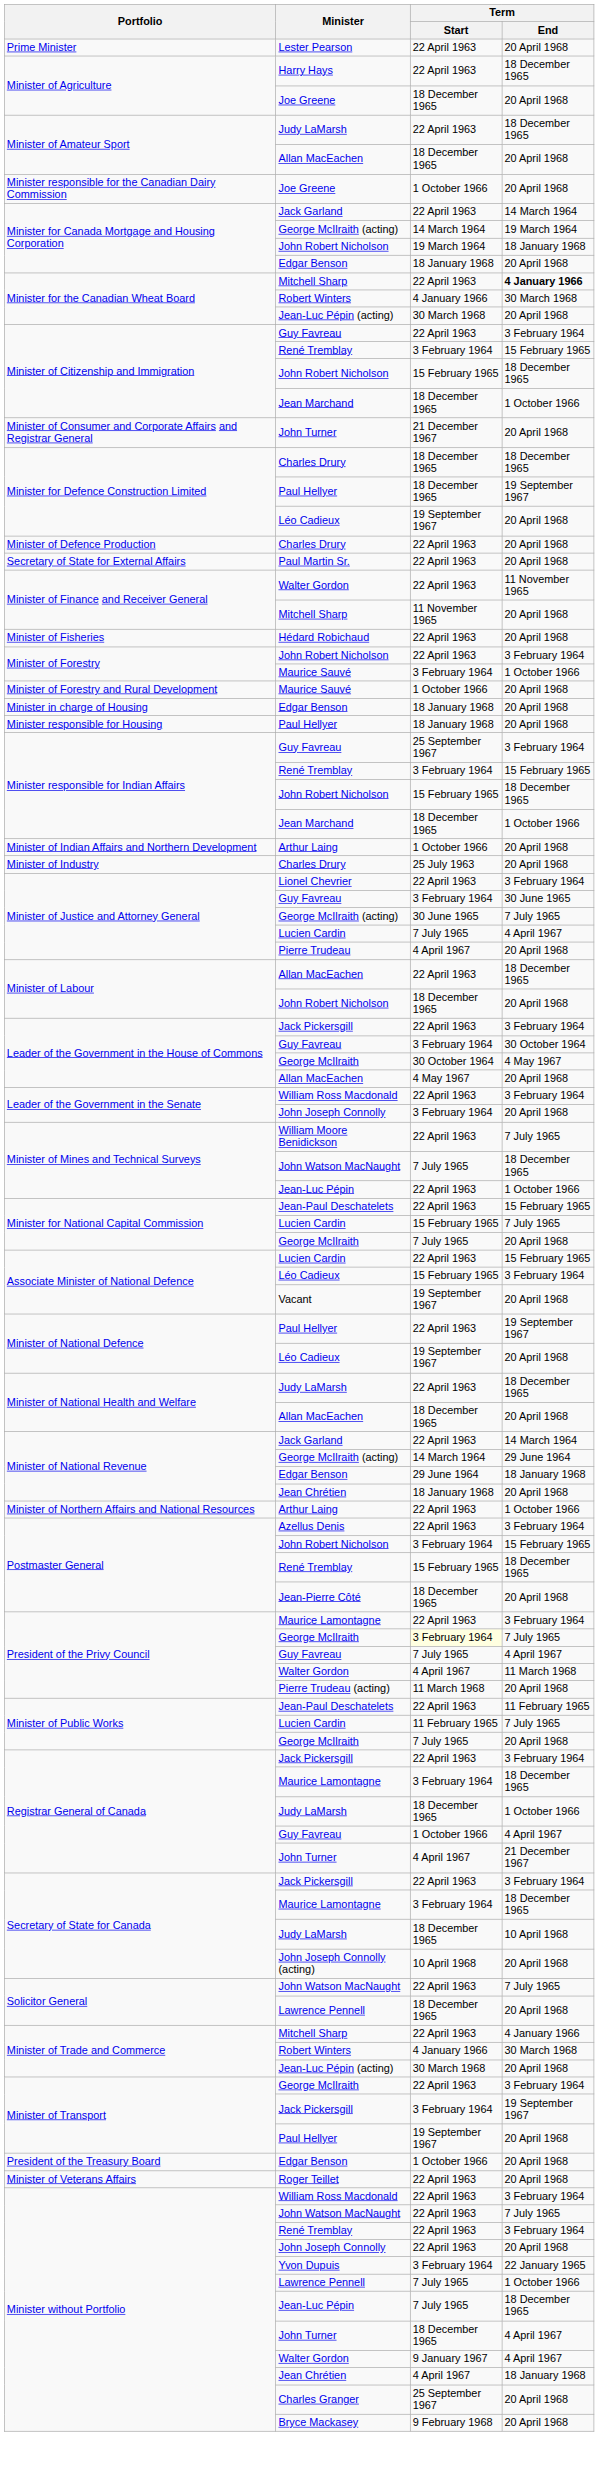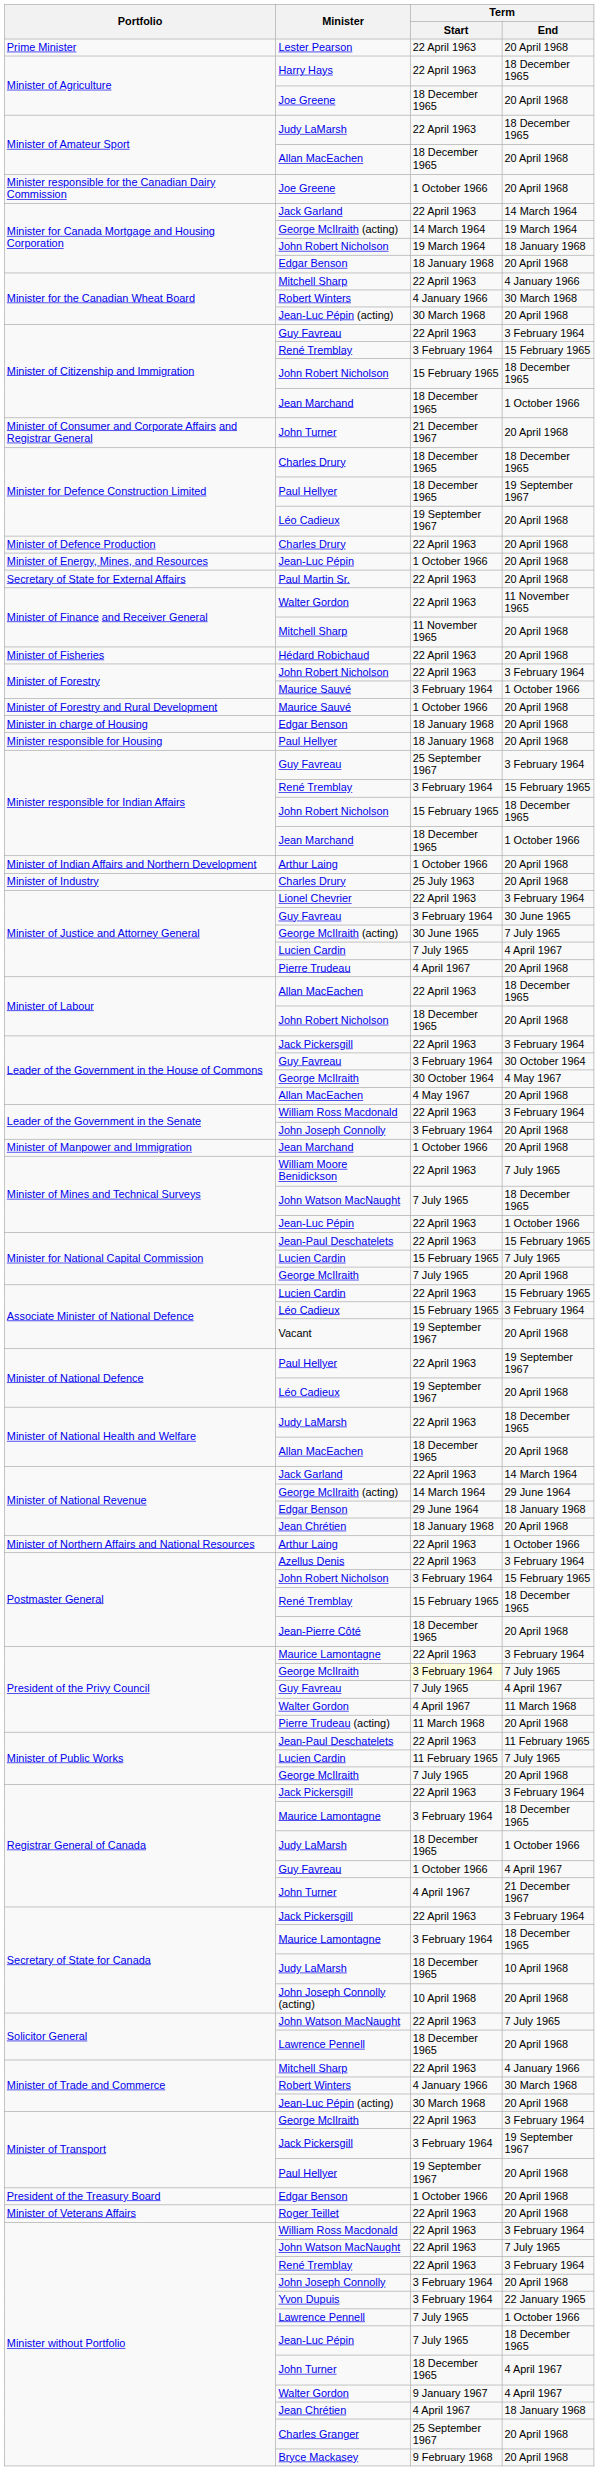 <table class="wikitable">
 <tr>
 <th rowspan="2">Portfolio</th>
 <th rowspan="2">Minister</th>
 <th colspan="2">Term</th>
 </tr>
 <tr>
 <th>Start</th>
 <th>End</th>
 </tr>
 <tr>
 <td><a href='#'>Prime Minister</a></td>
 <td><a href='#'>Lester Pearson</a></td>
 <td>22 April 1963</td>
 <td>20 April 1968</td>
 </tr>
 <tr>
 <td rowspan="2"><a href='#'>Minister of Agriculture</a></td>
 <td><a href='#'>Harry Hays</a></td>
 <td>22 April 1963</td>
 <td>18 December 1965</td>
 </tr>
 <tr>
 <td><a href='#'>Joe Greene</a></td>
 <td>18 December 1965</td>
 <td>20 April 1968</td>
 </tr>
 <tr>
 <td rowspan="2"><a href='#'>Minister of Amateur Sport</a></td>
 <td><a href='#'>Judy LaMarsh</a></td>
 <td>22 April 1963</td>
 <td>18 December 1965</td>
 </tr>
 <tr>
 <td><a href='#'>Allan MacEachen</a></td>
 <td>18 December 1965</td>
 <td>20 April 1968</td>
 </tr>
 <tr>
 <td><a href='#'>Minister responsible for the Canadian Dairy Commission</a></td>
 <td><a href='#'>Joe Greene</a></td>
 <td>1 October 1966</td>
 <td>20 April 1968</td>
 </tr>
 <tr>
 <td rowspan="4"><a href='#'>Minister for Canada Mortgage and Housing Corporation</a></td>
 <td><a href='#'>Jack Garland</a></td>
 <td>22 April 1963</td>
 <td>14 March 1964</td>
 </tr>
 <tr>
 <td><a href='#'>George McIlraith</a> (acting)</td>
 <td>14 March 1964</td>
 <td>19 March 1964</td>
 </tr>
 <tr>
 <td><a href='#'>John Robert Nicholson</a></td>
 <td>19 March 1964</td>
 <td>18 January 1968</td>
 </tr>
 <tr>
 <td><a href='#'>Edgar Benson</a></td>
 <td>18 January 1968</td>
 <td>20 April 1968</td>
 </tr>
 <tr>
 <td rowspan="3"><a href='#'>Minister for the Canadian Wheat Board</a></td>
 <td><a href='#'>Mitchell Sharp</a></td>
 <td>22 April 1963</td>
-<td><strong>4 January 1966</strong></td>
+<td>4 January 1966</td>
 </tr>
 <tr>
 <td><a href='#'>Robert Winters</a></td>
 <td>4 January 1966</td>
 <td>30 March 1968</td>
 </tr>
 <tr>
 <td><a href='#'>Jean-Luc Pépin</a> (acting)</td>
 <td>30 March 1968</td>
 <td>20 April 1968</td>
 </tr>
 <tr>
 <td rowspan="4"><a href='#'>Minister of Citizenship and Immigration</a></td>
 <td><a href='#'>Guy Favreau</a></td>
 <td>22 April 1963</td>
 <td>3 February 1964</td>
 </tr>
 <tr>
 <td><a href='#'>René Tremblay</a></td>
 <td>3 February 1964</td>
 <td>15 February 1965</td>
 </tr>
 <tr>
 <td><a href='#'>John Robert Nicholson</a></td>
 <td>15 February 1965</td>
 <td>18 December 1965</td>
 </tr>
 <tr>
 <td><a href='#'>Jean Marchand</a></td>
 <td>18 December 1965</td>
 <td>1 October 1966</td>
 </tr>
 <tr>
 <td><a href='#'>Minister of Consumer and Corporate Affairs</a> <a href='#'>and Registrar General</a></td>
 <td><a href='#'>John Turner</a></td>
 <td>21 December 1967</td>
 <td>20 April 1968</td>
 </tr>
 <tr>
 <td rowspan="3"><a href='#'>Minister for Defence Construction Limited</a></td>
 <td><a href='#'>Charles Drury</a></td>
 <td>18 December 1965</td>
 <td>18 December 1965</td>
 </tr>
 <tr>
 <td><a href='#'>Paul Hellyer</a></td>
 <td>18 December 1965</td>
 <td>19 September 1967</td>
 </tr>
 <tr>
 <td><a href='#'>Léo Cadieux</a></td>
 <td>19 September 1967</td>
 <td>20 April 1968</td>
 </tr>
 <tr>
 <td><a href='#'>Minister of Defence Production</a></td>
 <td><a href='#'>Charles Drury</a></td>
 <td>22 April 1963</td>
+<td>20 April 1968</td>
+</tr>
+<tr>
+<td><a href='#'>Minister of Energy, Mines, and Resources</a></td>
+<td><a href='#'>Jean-Luc Pépin</a></td>
+<td>1 October 1966</td>
 <td>20 April 1968</td>
 </tr>
 <tr>
 <td><a href='#'>Secretary of State for External Affairs</a></td>
 <td><a href='#'>Paul Martin Sr.</a></td>
 <td>22 April 1963</td>
 <td>20 April 1968</td>
 </tr>
 <tr>
 <td rowspan="2"><a href='#'>Minister of Finance</a> <a href='#'>and Receiver General</a></td>
 <td><a href='#'>Walter Gordon</a></td>
 <td>22 April 1963</td>
 <td>11 November 1965</td>
 </tr>
 <tr>
 <td><a href='#'>Mitchell Sharp</a></td>
 <td>11 November 1965</td>
 <td>20 April 1968</td>
 </tr>
 <tr>
 <td><a href='#'>Minister of Fisheries</a></td>
 <td><a href='#'>Hédard Robichaud</a></td>
 <td>22 April 1963</td>
 <td>20 April 1968</td>
 </tr>
 <tr>
 <td rowspan="2"><a href='#'>Minister of Forestry</a></td>
 <td><a href='#'>John Robert Nicholson</a></td>
 <td>22 April 1963</td>
 <td>3 February 1964</td>
 </tr>
 <tr>
 <td><a href='#'>Maurice Sauvé</a></td>
 <td>3 February 1964</td>
 <td>1 October 1966</td>
 </tr>
 <tr>
 <td><a href='#'>Minister of Forestry and Rural Development</a></td>
 <td><a href='#'>Maurice Sauvé</a></td>
 <td>1 October 1966</td>
 <td>20 April 1968</td>
 </tr>
 <tr>
 <td><a href='#'>Minister in charge of Housing</a></td>
 <td><a href='#'>Edgar Benson</a></td>
 <td>18 January 1968</td>
 <td>20 April 1968</td>
 </tr>
 <tr>
 <td><a href='#'>Minister responsible for Housing</a></td>
 <td><a href='#'>Paul Hellyer</a></td>
 <td>18 January 1968</td>
 <td>20 April 1968</td>
 </tr>
 <tr>
 <td rowspan="4"><a href='#'>Minister responsible for Indian Affairs</a></td>
 <td><a href='#'>Guy Favreau</a></td>
 <td>25 September 1967</td>
 <td>3 February 1964</td>
 </tr>
 <tr>
 <td><a href='#'>René Tremblay</a></td>
 <td>3 February 1964</td>
 <td>15 February 1965</td>
 </tr>
 <tr>
 <td><a href='#'>John Robert Nicholson</a></td>
 <td>15 February 1965</td>
 <td>18 December 1965</td>
 </tr>
 <tr>
 <td><a href='#'>Jean Marchand</a></td>
 <td>18 December 1965</td>
 <td>1 October 1966</td>
 </tr>
 <tr>
 <td><a href='#'>Minister of Indian Affairs and Northern Development</a></td>
 <td><a href='#'>Arthur Laing</a></td>
 <td>1 October 1966</td>
 <td>20 April 1968</td>
 </tr>
 <tr>
 <td><a href='#'>Minister of Industry</a></td>
 <td><a href='#'>Charles Drury</a></td>
 <td>25 July 1963</td>
 <td>20 April 1968</td>
 </tr>
 <tr>
 <td rowspan="5"><a href='#'>Minister of Justice and Attorney General</a></td>
 <td><a href='#'>Lionel Chevrier</a></td>
 <td>22 April 1963</td>
 <td>3 February 1964</td>
 </tr>
 <tr>
 <td><a href='#'>Guy Favreau</a></td>
 <td>3 February 1964</td>
 <td>30 June 1965</td>
 </tr>
 <tr>
 <td><a href='#'>George McIlraith</a> (acting)</td>
 <td>30 June 1965</td>
 <td>7 July 1965</td>
 </tr>
 <tr>
 <td><a href='#'>Lucien Cardin</a></td>
 <td>7 July 1965</td>
 <td>4 April 1967</td>
 </tr>
 <tr>
 <td><a href='#'>Pierre Trudeau</a></td>
 <td>4 April 1967</td>
 <td>20 April 1968</td>
 </tr>
 <tr>
 <td rowspan="2"><a href='#'>Minister of Labour</a></td>
 <td><a href='#'>Allan MacEachen</a></td>
 <td>22 April 1963</td>
 <td>18 December 1965</td>
 </tr>
 <tr>
 <td><a href='#'>John Robert Nicholson</a></td>
 <td>18 December 1965</td>
 <td>20 April 1968</td>
 </tr>
 <tr>
 <td rowspan="4"><a href='#'>Leader of the Government in the House of Commons</a></td>
 <td><a href='#'>Jack Pickersgill</a></td>
 <td>22 April 1963</td>
 <td>3 February 1964</td>
 </tr>
 <tr>
 <td><a href='#'>Guy Favreau</a></td>
 <td>3 February 1964</td>
 <td>30 October 1964</td>
 </tr>
 <tr>
 <td><a href='#'>George McIlraith</a></td>
 <td>30 October 1964</td>
 <td>4 May 1967</td>
 </tr>
 <tr>
 <td><a href='#'>Allan MacEachen</a></td>
 <td>4 May 1967</td>
 <td>20 April 1968</td>
 </tr>
 <tr>
 <td rowspan="2"><a href='#'>Leader of the Government in the Senate</a></td>
 <td><a href='#'>William Ross Macdonald</a></td>
 <td>22 April 1963</td>
 <td>3 February 1964</td>
 </tr>
 <tr>
 <td><a href='#'>John Joseph Connolly</a></td>
 <td>3 February 1964</td>
+<td>20 April 1968</td>
+</tr>
+<tr>
+<td><a href='#'>Minister of Manpower and Immigration</a></td>
+<td><a href='#'>Jean Marchand</a></td>
+<td>1 October 1966</td>
 <td>20 April 1968</td>
 </tr>
 <tr>
 <td rowspan="3"><a href='#'>Minister of Mines and Technical Surveys</a></td>
 <td><a href='#'>William Moore Benidickson</a></td>
 <td>22 April 1963</td>
 <td>7 July 1965</td>
 </tr>
 <tr>
 <td><a href='#'>John Watson MacNaught</a></td>
 <td>7 July 1965</td>
 <td>18 December 1965</td>
 </tr>
 <tr>
 <td><a href='#'>Jean-Luc Pépin</a></td>
 <td>22 April 1963</td>
 <td>1 October 1966</td>
 </tr>
 <tr>
 <td rowspan="3"><a href='#'>Minister for National Capital Commission</a></td>
 <td><a href='#'>Jean-Paul Deschatelets</a></td>
 <td>22 April 1963</td>
 <td>15 February 1965</td>
 </tr>
 <tr>
 <td><a href='#'>Lucien Cardin</a></td>
 <td>15 February 1965</td>
 <td>7 July 1965</td>
 </tr>
 <tr>
 <td><a href='#'>George McIlraith</a></td>
 <td>7 July 1965</td>
 <td>20 April 1968</td>
 </tr>
 <tr>
 <td rowspan="3"><a href='#'>Associate Minister of National Defence</a></td>
 <td><a href='#'>Lucien Cardin</a></td>
 <td>22 April 1963</td>
 <td>15 February 1965</td>
 </tr>
 <tr>
 <td><a href='#'>Léo Cadieux</a></td>
 <td>15 February 1965</td>
 <td>3 February 1964</td>
 </tr>
 <tr>
 <td>Vacant</td>
 <td>19 September 1967</td>
 <td>20 April 1968</td>
 </tr>
 <tr>
 <td rowspan="2"><a href='#'>Minister of National Defence</a></td>
 <td><a href='#'>Paul Hellyer</a></td>
 <td>22 April 1963</td>
 <td>19 September 1967</td>
 </tr>
 <tr>
 <td><a href='#'>Léo Cadieux</a></td>
 <td>19 September 1967</td>
 <td>20 April 1968</td>
 </tr>
 <tr>
 <td rowspan="2"><a href='#'>Minister of National Health and Welfare</a></td>
 <td><a href='#'>Judy LaMarsh</a></td>
 <td>22 April 1963</td>
 <td>18 December 1965</td>
 </tr>
 <tr>
 <td><a href='#'>Allan MacEachen</a></td>
 <td>18 December 1965</td>
 <td>20 April 1968</td>
 </tr>
 <tr>
 <td rowspan="4"><a href='#'>Minister of National Revenue</a></td>
 <td><a href='#'>Jack Garland</a></td>
 <td>22 April 1963</td>
 <td>14 March 1964</td>
 </tr>
 <tr>
 <td><a href='#'>George McIlraith</a> (acting)</td>
 <td>14 March 1964</td>
 <td>29 June 1964</td>
 </tr>
 <tr>
 <td><a href='#'>Edgar Benson</a></td>
 <td>29 June 1964</td>
 <td>18 January 1968</td>
 </tr>
 <tr>
 <td><a href='#'>Jean Chrétien</a></td>
 <td>18 January 1968</td>
 <td>20 April 1968</td>
 </tr>
 <tr>
 <td><a href='#'>Minister of Northern Affairs and National Resources</a></td>
 <td><a href='#'>Arthur Laing</a></td>
 <td>22 April 1963</td>
 <td>1 October 1966</td>
 </tr>
 <tr>
 <td rowspan="4"><a href='#'>Postmaster General</a></td>
 <td><a href='#'>Azellus Denis</a></td>
 <td>22 April 1963</td>
 <td>3 February 1964</td>
 </tr>
 <tr>
 <td><a href='#'>John Robert Nicholson</a></td>
 <td>3 February 1964</td>
 <td>15 February 1965</td>
 </tr>
 <tr>
 <td><a href='#'>René Tremblay</a></td>
 <td>15 February 1965</td>
 <td>18 December 1965</td>
 </tr>
 <tr>
 <td><a href='#'>Jean-Pierre Côté</a></td>
 <td>18 December 1965</td>
 <td>20 April 1968</td>
 </tr>
 <tr>
 <td rowspan="5"><a href='#'>President of the Privy Council</a></td>
 <td><a href='#'>Maurice Lamontagne</a></td>
 <td>22 April 1963</td>
 <td>3 February 1964</td>
 </tr>
 <tr>
 <td><a href='#'>George McIlraith</a></td>
 <td style="background: lightyellow;">3 February 1964</td>
 <td>7 July 1965</td>
 </tr>
 <tr>
 <td><a href='#'>Guy Favreau</a></td>
 <td>7 July 1965</td>
 <td>4 April 1967</td>
 </tr>
 <tr>
 <td><a href='#'>Walter Gordon</a></td>
 <td>4 April 1967</td>
 <td>11 March 1968</td>
 </tr>
 <tr>
 <td><a href='#'>Pierre Trudeau</a> (acting)</td>
 <td>11 March 1968</td>
 <td>20 April 1968</td>
 </tr>
 <tr>
 <td rowspan="3"><a href='#'>Minister of Public Works</a></td>
 <td><a href='#'>Jean-Paul Deschatelets</a></td>
 <td>22 April 1963</td>
 <td>11 February 1965</td>
 </tr>
 <tr>
 <td><a href='#'>Lucien Cardin</a></td>
 <td>11 February 1965</td>
 <td>7 July 1965</td>
 </tr>
 <tr>
 <td><a href='#'>George McIlraith</a></td>
 <td>7 July 1965</td>
 <td>20 April 1968</td>
 </tr>
 <tr>
 <td rowspan="5"><a href='#'>Registrar General of Canada</a></td>
 <td><a href='#'>Jack Pickersgill</a></td>
 <td>22 April 1963</td>
 <td>3 February 1964</td>
 </tr>
 <tr>
 <td><a href='#'>Maurice Lamontagne</a></td>
 <td>3 February 1964</td>
 <td>18 December 1965</td>
 </tr>
 <tr>
 <td><a href='#'>Judy LaMarsh</a></td>
 <td>18 December 1965</td>
 <td>1 October 1966</td>
 </tr>
 <tr>
 <td><a href='#'>Guy Favreau</a></td>
 <td>1 October 1966</td>
 <td>4 April 1967</td>
 </tr>
 <tr>
 <td><a href='#'>John Turner</a></td>
 <td>4 April 1967</td>
 <td>21 December 1967</td>
 </tr>
 <tr>
 <td rowspan="4"><a href='#'>Secretary of State for Canada</a></td>
 <td><a href='#'>Jack Pickersgill</a></td>
 <td>22 April 1963</td>
 <td>3 February 1964</td>
 </tr>
 <tr>
 <td><a href='#'>Maurice Lamontagne</a></td>
 <td>3 February 1964</td>
 <td>18 December 1965</td>
 </tr>
 <tr>
 <td><a href='#'>Judy LaMarsh</a></td>
 <td>18 December 1965</td>
 <td>10 April 1968</td>
 </tr>
 <tr>
 <td><a href='#'>John Joseph Connolly</a> (acting)</td>
 <td>10 April 1968</td>
 <td>20 April 1968</td>
 </tr>
 <tr>
 <td rowspan="2"><a href='#'>Solicitor General</a></td>
 <td><a href='#'>John Watson MacNaught</a></td>
 <td>22 April 1963</td>
 <td>7 July 1965</td>
 </tr>
 <tr>
 <td><a href='#'>Lawrence Pennell</a></td>
 <td>18 December 1965</td>
 <td>20 April 1968</td>
 </tr>
 <tr>
 <td rowspan="3"><a href='#'>Minister of Trade and Commerce</a></td>
 <td><a href='#'>Mitchell Sharp</a></td>
 <td>22 April 1963</td>
 <td>4 January 1966</td>
 </tr>
 <tr>
 <td><a href='#'>Robert Winters</a></td>
 <td>4 January 1966</td>
 <td>30 March 1968</td>
 </tr>
 <tr>
 <td><a href='#'>Jean-Luc Pépin</a> (acting)</td>
 <td>30 March 1968</td>
 <td>20 April 1968</td>
 </tr>
 <tr>
 <td rowspan="3"><a href='#'>Minister of Transport</a></td>
 <td><a href='#'>George McIlraith</a></td>
 <td>22 April 1963</td>
 <td>3 February 1964</td>
 </tr>
 <tr>
 <td><a href='#'>Jack Pickersgill</a></td>
 <td>3 February 1964</td>
 <td>19 September 1967</td>
 </tr>
 <tr>
 <td><a href='#'>Paul Hellyer</a></td>
 <td>19 September 1967</td>
 <td>20 April 1968</td>
 </tr>
 <tr>
 <td><a href='#'>President of the Treasury Board</a></td>
 <td><a href='#'>Edgar Benson</a></td>
 <td>1 October 1966</td>
 <td>20 April 1968</td>
 </tr>
 <tr>
 <td><a href='#'>Minister of Veterans Affairs</a></td>
 <td><a href='#'>Roger Teillet</a></td>
 <td>22 April 1963</td>
 <td>20 April 1968</td>
 </tr>
 <tr>
 <td rowspan="12"><a href='#'>Minister without Portfolio</a></td>
 <td><a href='#'>William Ross Macdonald</a></td>
 <td>22 April 1963</td>
 <td>3 February 1964</td>
 </tr>
 <tr>
 <td><a href='#'>John Watson MacNaught</a></td>
 <td>22 April 1963</td>
 <td>7 July 1965</td>
 </tr>
 <tr>
 <td><a href='#'>René Tremblay</a></td>
 <td>22 April 1963</td>
 <td>3 February 1964</td>
 </tr>
 <tr>
 <td><a href='#'>John Joseph Connolly</a></td>
-<td>22 April 1963</td>
+<td>3 February 1964</td>
 <td>20 April 1968</td>
 </tr>
 <tr>
 <td><a href='#'>Yvon Dupuis</a></td>
 <td>3 February 1964</td>
 <td>22 January 1965</td>
 </tr>
 <tr>
 <td><a href='#'>Lawrence Pennell</a></td>
 <td>7 July 1965</td>
 <td>1 October 1966</td>
 </tr>
 <tr>
 <td><a href='#'>Jean-Luc Pépin</a></td>
 <td>7 July 1965</td>
 <td>18 December 1965</td>
 </tr>
 <tr>
 <td><a href='#'>John Turner</a></td>
 <td>18 December 1965</td>
 <td>4 April 1967</td>
 </tr>
 <tr>
 <td><a href='#'>Walter Gordon</a></td>
 <td>9 January 1967</td>
 <td>4 April 1967</td>
 </tr>
 <tr>
 <td><a href='#'>Jean Chrétien</a></td>
 <td>4 April 1967</td>
 <td>18 January 1968</td>
 </tr>
 <tr>
 <td><a href='#'>Charles Granger</a></td>
 <td>25 September 1967</td>
 <td>20 April 1968</td>
 </tr>
 <tr>
 <td><a href='#'>Bryce Mackasey</a></td>
 <td>9 February 1968</td>
 <td>20 April 1968</td>
 </tr>
 </table>
